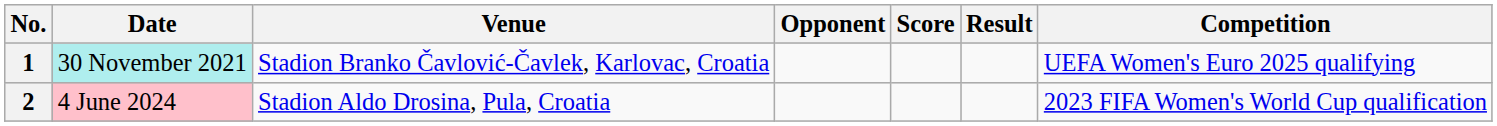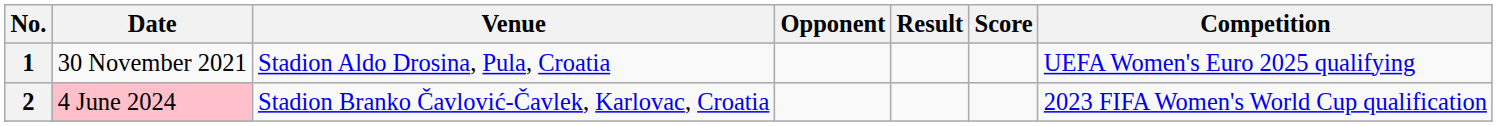 <table class="wikitable">
 <tr>
 <th scope="col">No.</th>
 <th scope="col">Date</th>
 <th scope="col">Venue</th>
 <th scope="col">Opponent</th>
+<th scope="col">Result</th>
 <th scope="col">Score</th>
-<th scope="col">Result</th>
 <th scope="col">Competition</th>
 </tr>
 <tr>
 <th scope="row">1</th>
-<td style="background: paleturquoise;">30 November 2021</td>
-<td><a href='#'>Stadion Branko Čavlović-Čavlek</a>, <a href='#'>Karlovac</a>, <a href='#'>Croatia</a></td>
+<td>30 November 2021</td>
+<td><a href='#'>Stadion Aldo Drosina</a>, <a href='#'>Pula</a>, <a href='#'>Croatia</a></td>
 <td></td>
 <td></td>
 <td></td>
 <td><a href='#'>UEFA Women's Euro 2025 qualifying</a></td>
 </tr>
 <tr>
 <th scope="row">2</th>
 <td style="background: pink;">4 June 2024</td>
-<td><a href='#'>Stadion Aldo Drosina</a>, <a href='#'>Pula</a>, <a href='#'>Croatia</a></td>
+<td><a href='#'>Stadion Branko Čavlović-Čavlek</a>, <a href='#'>Karlovac</a>, <a href='#'>Croatia</a></td>
 <td></td>
 <td></td>
 <td></td>
 <td><a href='#'>2023 FIFA Women's World Cup qualification</a></td>
 </tr>
 </table>
